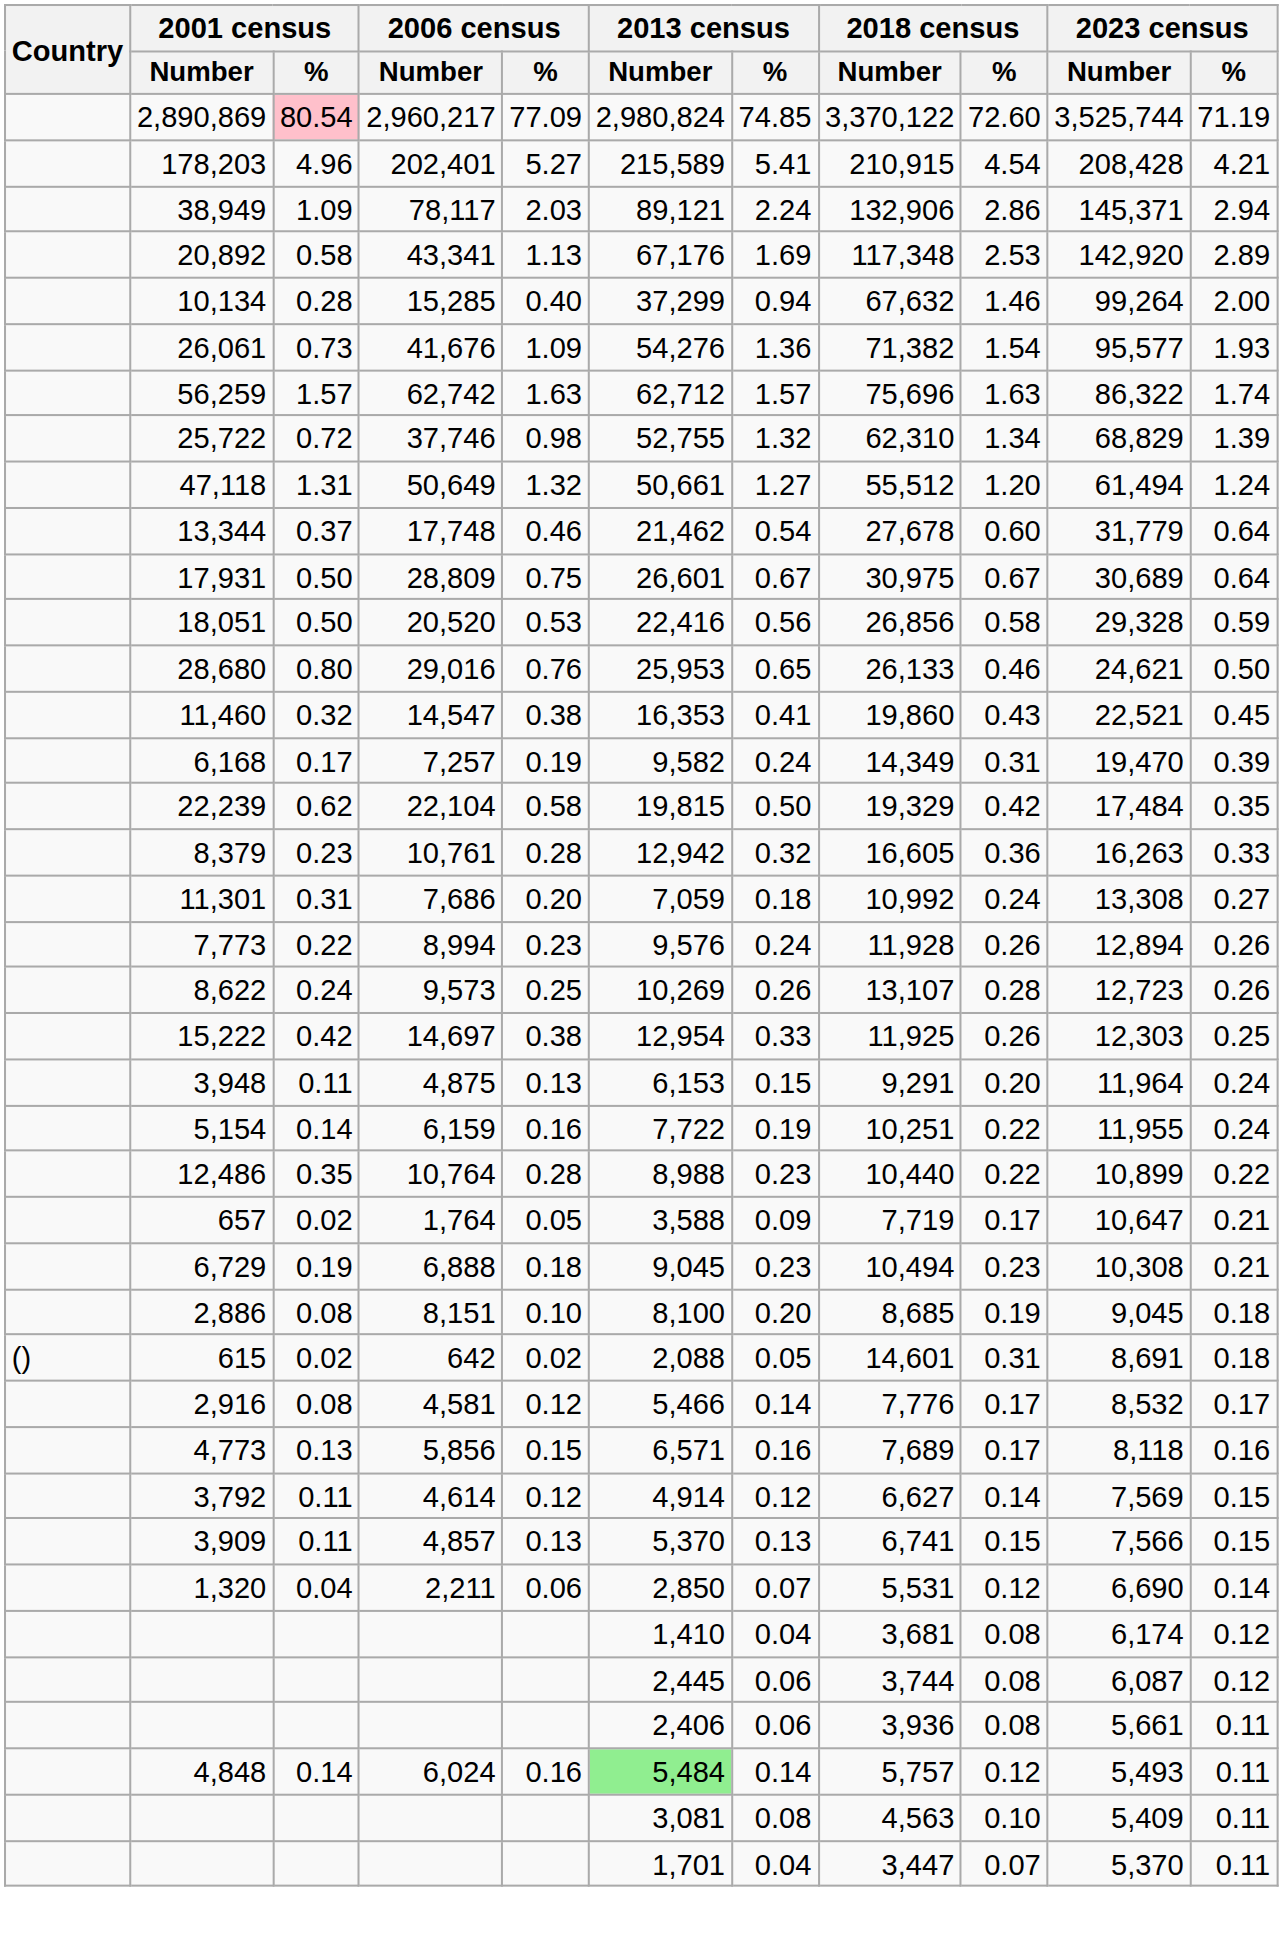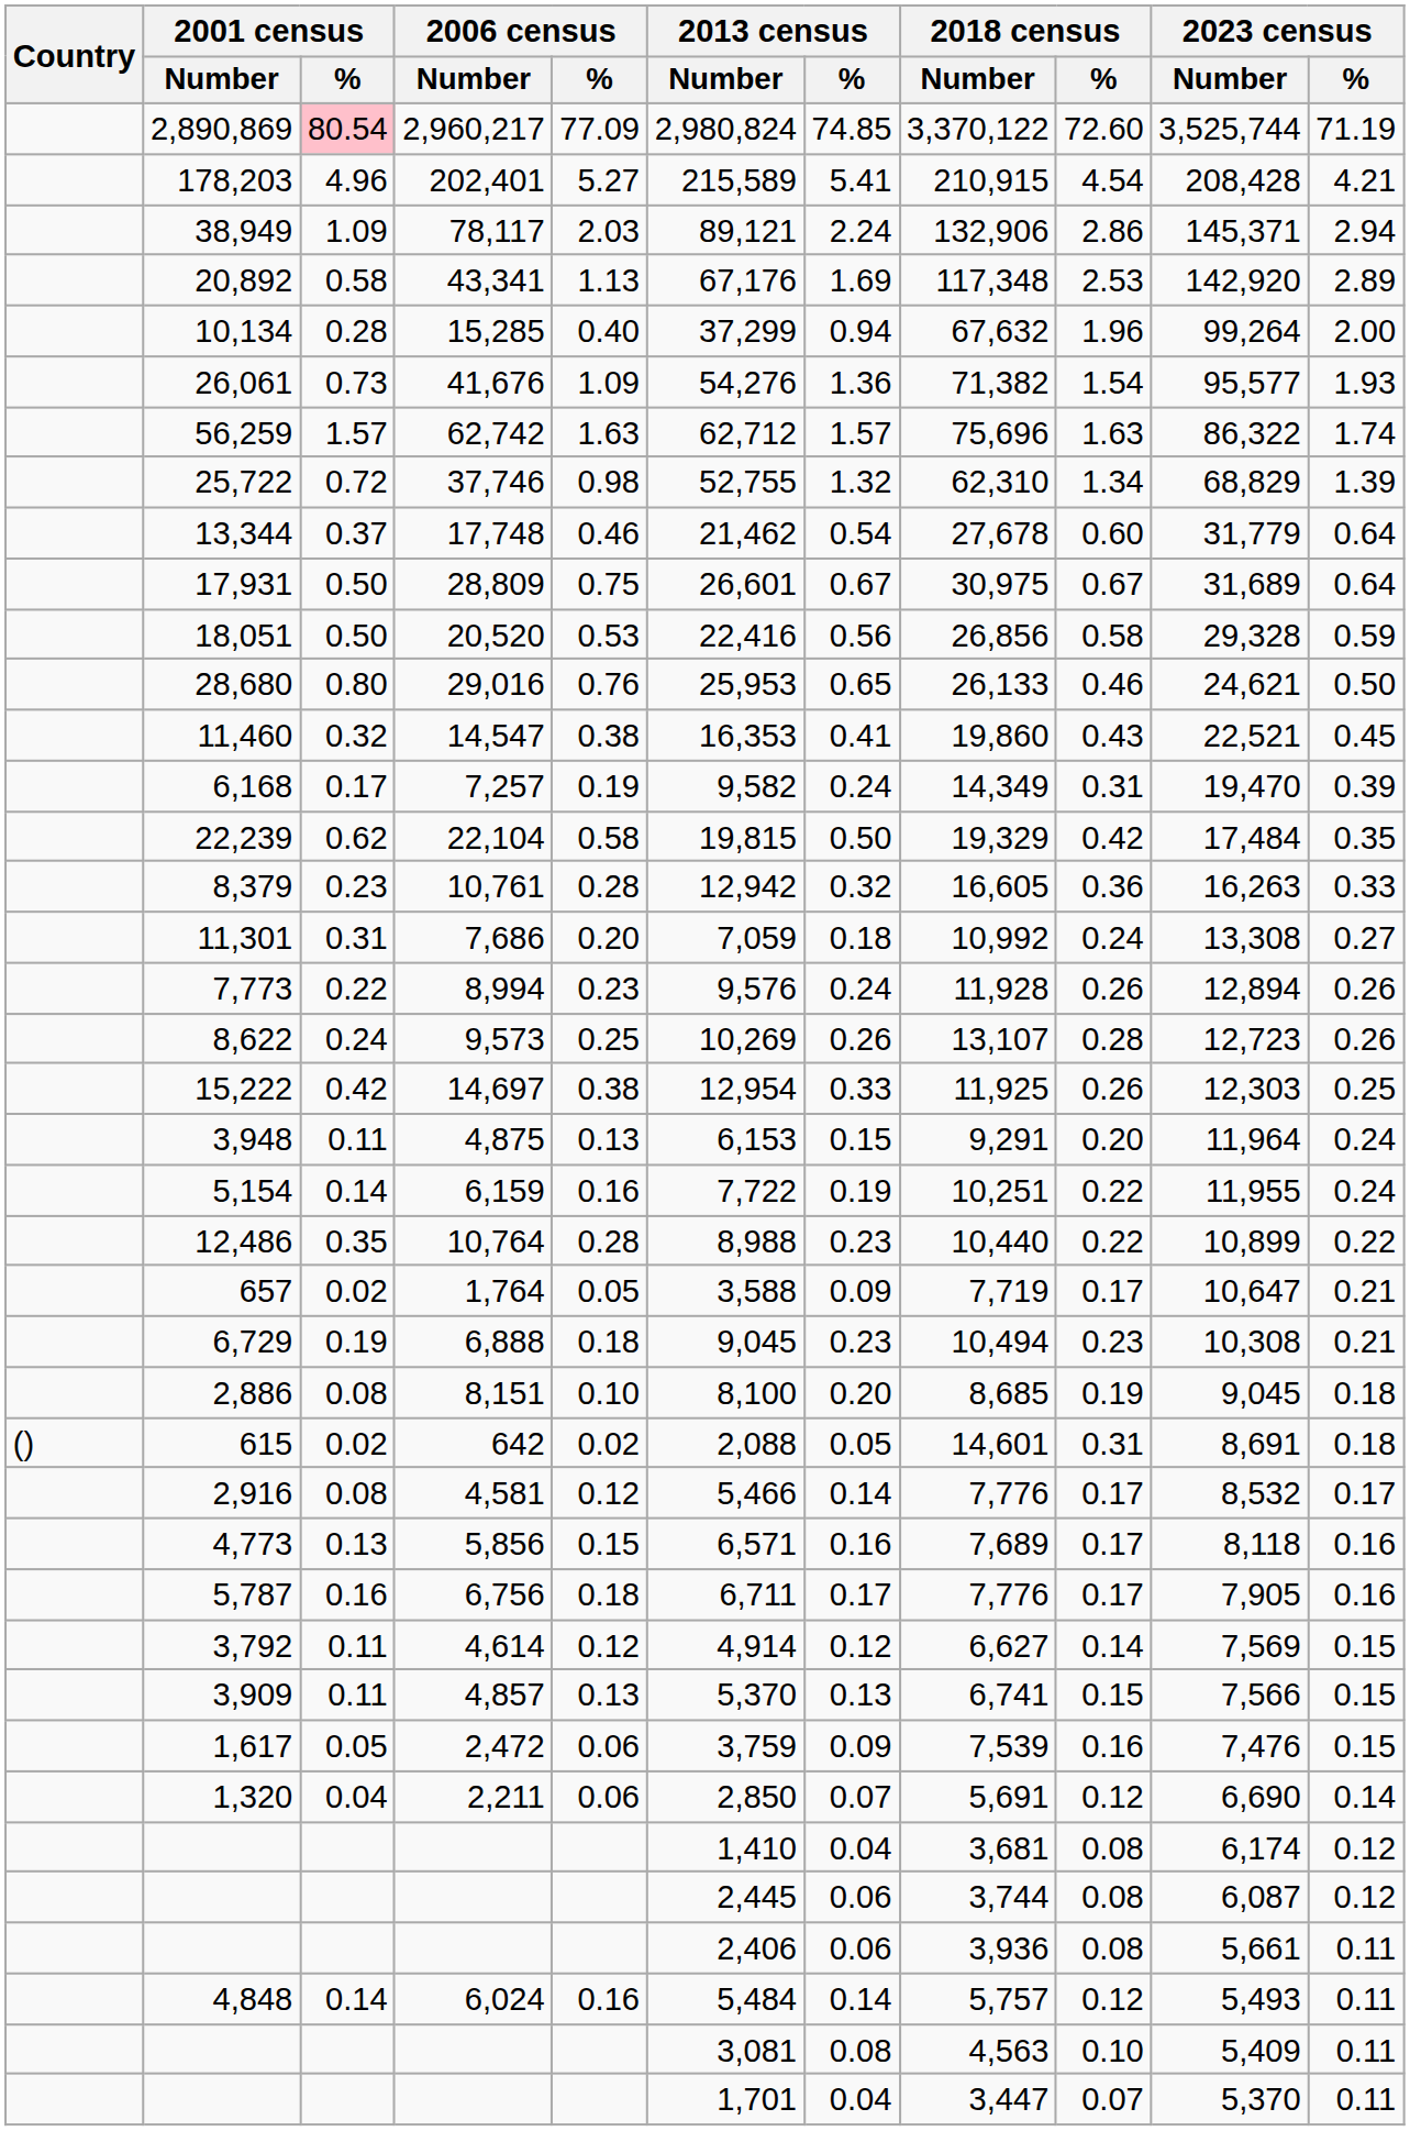 <table class="wikitable sortable" style="font-size:90%; text-align:right;">
 <tr>
 <th rowspan=2>Country</th>
 <th colspan=2>2001 census</th>
 <th colspan=2>2006 census</th>
 <th colspan=2>2013 census</th>
 <th colspan="2">2018 census</th>
 <th colspan=2>2023 census</th>
 </tr>
 <tr style="font-size:95%;">
 <th>Number</th>
 <th>%</th>
 <th>Number</th>
 <th>%</th>
 <th>Number</th>
 <th>%</th>
 <th>Number</th>
 <th>%</th>
 <th>Number</th>
 <th>%</th>
 </tr>
 <tr>
 <td style="text-align:left;"></td>
 <td>2,890,869</td>
 <td style="background: pink;">80.54</td>
 <td>2,960,217</td>
 <td>77.09</td>
 <td>2,980,824</td>
 <td>74.85</td>
 <td>3,370,122</td>
 <td>72.60</td>
 <td>3,525,744</td>
 <td>71.19</td>
 </tr>
 <tr>
 <td style="text-align:left;"></td>
 <td>178,203</td>
 <td>4.96</td>
 <td>202,401</td>
 <td>5.27</td>
 <td>215,589</td>
 <td>5.41</td>
 <td>210,915</td>
 <td>4.54</td>
 <td>208,428</td>
 <td>4.21</td>
 </tr>
 <tr>
 <td style="text-align:left;"></td>
 <td>38,949</td>
 <td>1.09</td>
 <td>78,117</td>
 <td>2.03</td>
 <td>89,121</td>
 <td>2.24</td>
 <td>132,906</td>
 <td>2.86</td>
 <td>145,371</td>
 <td>2.94</td>
 </tr>
 <tr>
 <td style="text-align:left;"></td>
 <td>20,892</td>
 <td>0.58</td>
 <td>43,341</td>
 <td>1.13</td>
 <td>67,176</td>
 <td>1.69</td>
 <td>117,348</td>
 <td>2.53</td>
 <td>142,920</td>
 <td>2.89</td>
 </tr>
 <tr>
 <td style="text-align:left;"></td>
 <td>10,134</td>
 <td>0.28</td>
 <td>15,285</td>
 <td>0.40</td>
 <td>37,299</td>
 <td>0.94</td>
 <td>67,632</td>
-<td>1.46</td>
+<td>1.96</td>
 <td>99,264</td>
 <td>2.00</td>
 </tr>
 <tr>
 <td style="text-align:left;"></td>
 <td>26,061</td>
 <td>0.73</td>
 <td>41,676</td>
 <td>1.09</td>
 <td>54,276</td>
 <td>1.36</td>
 <td>71,382</td>
 <td>1.54</td>
 <td>95,577</td>
 <td>1.93</td>
 </tr>
 <tr>
 <td style="text-align:left;"></td>
 <td>56,259</td>
 <td>1.57</td>
 <td>62,742</td>
 <td>1.63</td>
 <td>62,712</td>
 <td>1.57</td>
 <td>75,696</td>
 <td>1.63</td>
 <td>86,322</td>
 <td>1.74</td>
 </tr>
 <tr>
 <td style="text-align:left;"></td>
 <td>25,722</td>
 <td>0.72</td>
 <td>37,746</td>
 <td>0.98</td>
 <td>52,755</td>
 <td>1.32</td>
 <td>62,310</td>
 <td>1.34</td>
 <td>68,829</td>
 <td>1.39</td>
 </tr>
 <tr>
 <td style="text-align:left;"></td>
-<td>47,118</td>
-<td>1.31</td>
-<td>50,649</td>
-<td>1.32</td>
-<td>50,661</td>
-<td>1.27</td>
-<td>55,512</td>
-<td>1.20</td>
-<td>61,494</td>
-<td>1.24</td>
-</tr>
-<tr>
-<td style="text-align:left;"></td>
 <td>13,344</td>
 <td>0.37</td>
 <td>17,748</td>
 <td>0.46</td>
 <td>21,462</td>
 <td>0.54</td>
 <td>27,678</td>
 <td>0.60</td>
 <td>31,779</td>
 <td>0.64</td>
 </tr>
 <tr>
 <td style="text-align:left;"></td>
 <td>17,931</td>
 <td>0.50</td>
 <td>28,809</td>
 <td>0.75</td>
 <td>26,601</td>
 <td>0.67</td>
 <td>30,975</td>
 <td>0.67</td>
-<td>30,689</td>
+<td>31,689</td>
 <td>0.64</td>
 </tr>
 <tr>
 <td style="text-align:left;"></td>
 <td>18,051</td>
 <td>0.50</td>
 <td>20,520</td>
 <td>0.53</td>
 <td>22,416</td>
 <td>0.56</td>
 <td>26,856</td>
 <td>0.58</td>
 <td>29,328</td>
 <td>0.59</td>
 </tr>
 <tr>
 <td style="text-align:left;"></td>
 <td>28,680</td>
 <td>0.80</td>
 <td>29,016</td>
 <td>0.76</td>
 <td>25,953</td>
 <td>0.65</td>
 <td>26,133</td>
 <td>0.46</td>
 <td>24,621</td>
 <td>0.50</td>
 </tr>
 <tr>
 <td style="text-align:left;"></td>
 <td>11,460</td>
 <td>0.32</td>
 <td>14,547</td>
 <td>0.38</td>
 <td>16,353</td>
 <td>0.41</td>
 <td>19,860</td>
 <td>0.43</td>
 <td>22,521</td>
 <td>0.45</td>
 </tr>
 <tr>
 <td style="text-align:left;"></td>
 <td>6,168</td>
 <td>0.17</td>
 <td>7,257</td>
 <td>0.19</td>
 <td>9,582</td>
 <td>0.24</td>
 <td>14,349</td>
 <td>0.31</td>
 <td>19,470</td>
 <td>0.39</td>
 </tr>
 <tr>
 <td style="text-align:left;"></td>
 <td>22,239</td>
 <td>0.62</td>
 <td>22,104</td>
 <td>0.58</td>
 <td>19,815</td>
 <td>0.50</td>
 <td>19,329</td>
 <td>0.42</td>
 <td>17,484</td>
 <td>0.35</td>
 </tr>
 <tr>
 <td style="text-align:left;"></td>
 <td>8,379</td>
 <td>0.23</td>
 <td>10,761</td>
 <td>0.28</td>
 <td>12,942</td>
 <td>0.32</td>
 <td>16,605</td>
 <td>0.36</td>
 <td>16,263</td>
 <td>0.33</td>
 </tr>
 <tr>
 <td style="text-align:left;"></td>
 <td>11,301</td>
 <td>0.31</td>
 <td>7,686</td>
 <td>0.20</td>
 <td>7,059</td>
 <td>0.18</td>
 <td>10,992</td>
 <td>0.24</td>
 <td>13,308</td>
 <td>0.27</td>
 </tr>
 <tr>
 <td style="text-align:left;"></td>
 <td>7,773</td>
 <td>0.22</td>
 <td>8,994</td>
 <td>0.23</td>
 <td>9,576</td>
 <td>0.24</td>
 <td>11,928</td>
 <td>0.26</td>
 <td>12,894</td>
 <td>0.26</td>
 </tr>
 <tr>
 <td style="text-align:left;"></td>
 <td>8,622</td>
 <td>0.24</td>
 <td>9,573</td>
 <td>0.25</td>
 <td>10,269</td>
 <td>0.26</td>
 <td>13,107</td>
 <td>0.28</td>
 <td>12,723</td>
 <td>0.26</td>
 </tr>
 <tr>
 <td style="text-align:left;"></td>
 <td>15,222</td>
 <td>0.42</td>
 <td>14,697</td>
 <td>0.38</td>
 <td>12,954</td>
 <td>0.33</td>
 <td>11,925</td>
 <td>0.26</td>
 <td>12,303</td>
 <td>0.25</td>
 </tr>
 <tr>
 <td style="text-align:left;"></td>
 <td>3,948</td>
 <td>0.11</td>
 <td>4,875</td>
 <td>0.13</td>
 <td>6,153</td>
 <td>0.15</td>
 <td>9,291</td>
 <td>0.20</td>
 <td>11,964</td>
 <td>0.24</td>
 </tr>
 <tr>
 <td style="text-align:left;"></td>
 <td>5,154</td>
 <td>0.14</td>
 <td>6,159</td>
 <td>0.16</td>
 <td>7,722</td>
 <td>0.19</td>
 <td>10,251</td>
 <td>0.22</td>
 <td>11,955</td>
 <td>0.24</td>
 </tr>
 <tr>
 <td style="text-align:left;"></td>
 <td>12,486</td>
 <td>0.35</td>
 <td>10,764</td>
 <td>0.28</td>
 <td>8,988</td>
 <td>0.23</td>
 <td>10,440</td>
 <td>0.22</td>
 <td>10,899</td>
 <td>0.22</td>
 </tr>
 <tr>
 <td style="text-align:left;"></td>
 <td>657</td>
 <td>0.02</td>
 <td>1,764</td>
 <td>0.05</td>
 <td>3,588</td>
 <td>0.09</td>
 <td>7,719</td>
 <td>0.17</td>
 <td>10,647</td>
 <td>0.21</td>
 </tr>
 <tr>
 <td style="text-align:left;"></td>
 <td>6,729</td>
 <td>0.19</td>
 <td>6,888</td>
 <td>0.18</td>
 <td>9,045</td>
 <td>0.23</td>
 <td>10,494</td>
 <td>0.23</td>
 <td>10,308</td>
 <td>0.21</td>
 </tr>
 <tr>
 <td style="text-align:left;"></td>
 <td>2,886</td>
 <td>0.08</td>
 <td>8,151</td>
 <td>0.10</td>
 <td>8,100</td>
 <td>0.20</td>
 <td>8,685</td>
 <td>0.19</td>
 <td>9,045</td>
 <td>0.18</td>
 </tr>
 <tr>
 <td style="text-align:left;"> ()</td>
 <td>615</td>
 <td>0.02</td>
 <td>642</td>
 <td>0.02</td>
 <td>2,088</td>
 <td>0.05</td>
 <td>14,601</td>
 <td>0.31</td>
 <td>8,691</td>
 <td>0.18</td>
 </tr>
 <tr>
 <td style="text-align:left;"></td>
 <td>2,916</td>
 <td>0.08</td>
 <td>4,581</td>
 <td>0.12</td>
 <td>5,466</td>
 <td>0.14</td>
 <td>7,776</td>
 <td>0.17</td>
 <td>8,532</td>
 <td>0.17</td>
 </tr>
 <tr>
 <td style="text-align:left;"></td>
 <td>4,773</td>
 <td>0.13</td>
 <td>5,856</td>
 <td>0.15</td>
 <td>6,571</td>
 <td>0.16</td>
 <td>7,689</td>
 <td>0.17</td>
 <td>8,118</td>
 <td>0.16</td>
 </tr>
 <tr>
 <td style="text-align:left;"></td>
+<td>5,787</td>
+<td>0.16</td>
+<td>6,756</td>
+<td>0.18</td>
+<td>6,711</td>
+<td>0.17</td>
+<td>7,776</td>
+<td>0.17</td>
+<td>7,905</td>
+<td>0.16</td>
+</tr>
+<tr>
+<td style="text-align:left;"></td>
 <td>3,792</td>
 <td>0.11</td>
 <td>4,614</td>
 <td>0.12</td>
 <td>4,914</td>
 <td>0.12</td>
 <td>6,627</td>
 <td>0.14</td>
 <td>7,569</td>
 <td>0.15</td>
 </tr>
 <tr>
 <td style="text-align:left;"></td>
 <td>3,909</td>
 <td>0.11</td>
 <td>4,857</td>
 <td>0.13</td>
 <td>5,370</td>
 <td>0.13</td>
 <td>6,741</td>
 <td>0.15</td>
 <td>7,566</td>
 <td>0.15</td>
 </tr>
 <tr>
 <td style="text-align:left;"></td>
+<td>1,617</td>
+<td>0.05</td>
+<td>2,472</td>
+<td>0.06</td>
+<td>3,759</td>
+<td>0.09</td>
+<td>7,539</td>
+<td>0.16</td>
+<td>7,476</td>
+<td>0.15</td>
+</tr>
+<tr>
+<td style="text-align:left;"></td>
 <td>1,320</td>
 <td>0.04</td>
 <td>2,211</td>
 <td>0.06</td>
 <td>2,850</td>
 <td>0.07</td>
-<td>5,531</td>
+<td>5,691</td>
 <td>0.12</td>
 <td>6,690</td>
 <td>0.14</td>
 </tr>
 <tr>
 <td style="text-align:left;"></td>
 <td></td>
 <td></td>
 <td></td>
 <td></td>
 <td>1,410</td>
 <td>0.04</td>
 <td>3,681</td>
 <td>0.08</td>
 <td>6,174</td>
 <td>0.12</td>
 </tr>
 <tr>
 <td style="text-align:left;"></td>
 <td></td>
 <td></td>
 <td></td>
 <td></td>
 <td>2,445</td>
 <td>0.06</td>
 <td>3,744</td>
 <td>0.08</td>
 <td>6,087</td>
 <td>0.12</td>
 </tr>
 <tr>
 <td style="text-align:left;"></td>
 <td></td>
 <td></td>
 <td></td>
 <td></td>
 <td>2,406</td>
 <td>0.06</td>
 <td>3,936</td>
 <td>0.08</td>
 <td>5,661</td>
 <td>0.11</td>
 </tr>
 <tr>
 <td style="text-align:left;"></td>
 <td>4,848</td>
 <td>0.14</td>
 <td>6,024</td>
 <td>0.16</td>
-<td style="background: lightgreen;">5,484</td>
+<td>5,484</td>
 <td>0.14</td>
 <td>5,757</td>
 <td>0.12</td>
 <td>5,493</td>
 <td>0.11</td>
 </tr>
 <tr>
 <td style="text-align:left;"></td>
 <td></td>
 <td></td>
 <td></td>
 <td></td>
 <td>3,081</td>
 <td>0.08</td>
 <td>4,563</td>
 <td>0.10</td>
 <td>5,409</td>
 <td>0.11</td>
 </tr>
 <tr>
 <td style="text-align:left;"></td>
 <td></td>
 <td></td>
 <td></td>
 <td></td>
 <td>1,701</td>
 <td>0.04</td>
 <td>3,447</td>
 <td>0.07</td>
 <td>5,370</td>
 <td>0.11</td>
 </tr>
 </table>
